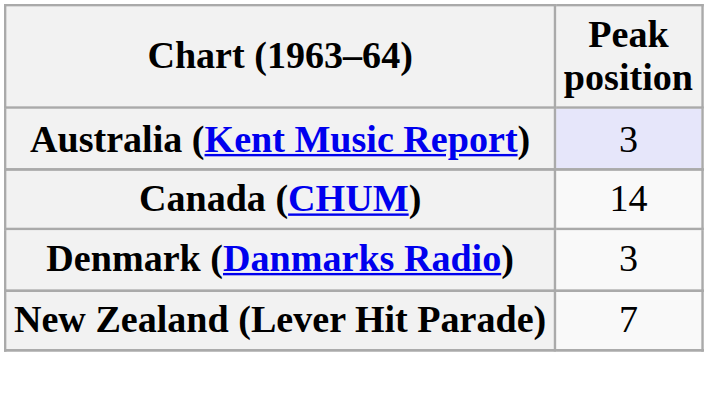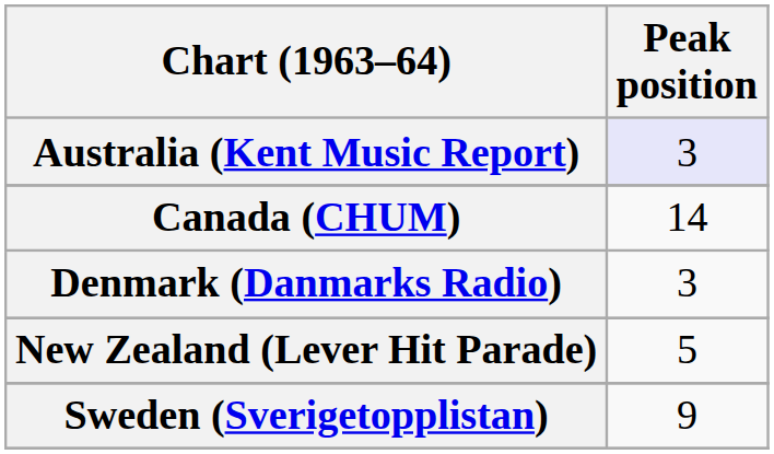 <table class="wikitable sortable plainrowheaders" style="text-align:center">
 <tr>
 <th>Chart (1963–64)</th>
 <th>Peak<br>position</th>
 </tr>
 <tr>
 <th scope="row">Australia (<a href='#'>Kent Music Report</a>)</th>
 <td style="background: lavender;">3</td>
 </tr>
 <tr>
 </tr>
 <tr>
 </tr>
 <tr>
 <th scope="row">Canada (<a href='#'>CHUM</a>)</th>
 <td>14</td>
 </tr>
 <tr>
 <th scope="row">Denmark (<a href='#'>Danmarks Radio</a>)</th>
 <td>3</td>
 </tr>
 <tr>
 </tr>
 <tr>
 </tr>
 <tr>
 </tr>
 <tr>
 <th scope="row">New Zealand (Lever Hit Parade)</th>
-<td>7</td>
+<td>5</td>
 </tr>
 <tr>
 </tr>
 <tr>
+<th scope="row">Sweden (<a href='#'>Sverigetopplistan</a>)</th>
+<td>9</td>
+</tr>
+<tr>
 </tr>
 </table>
